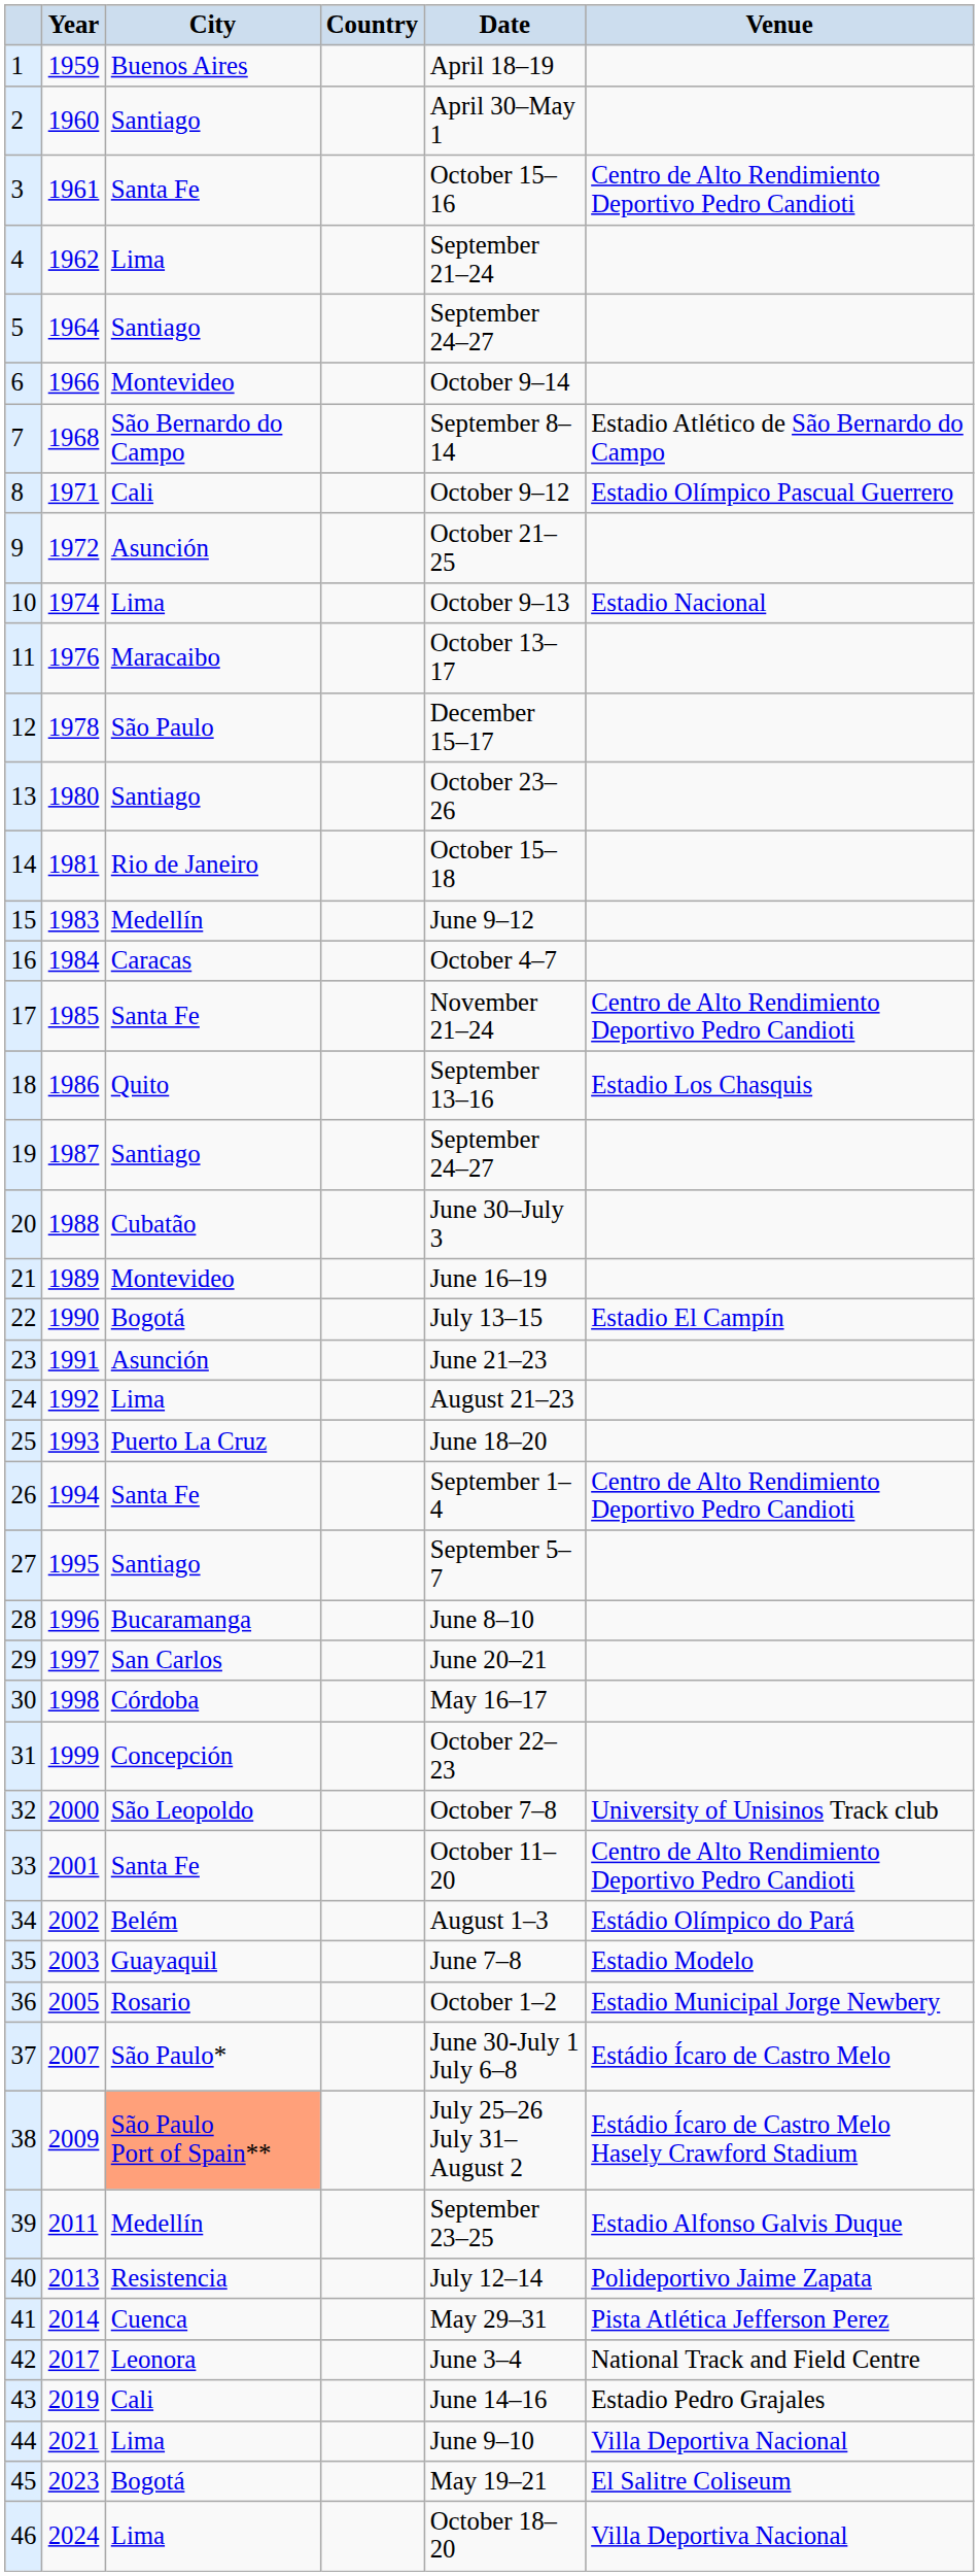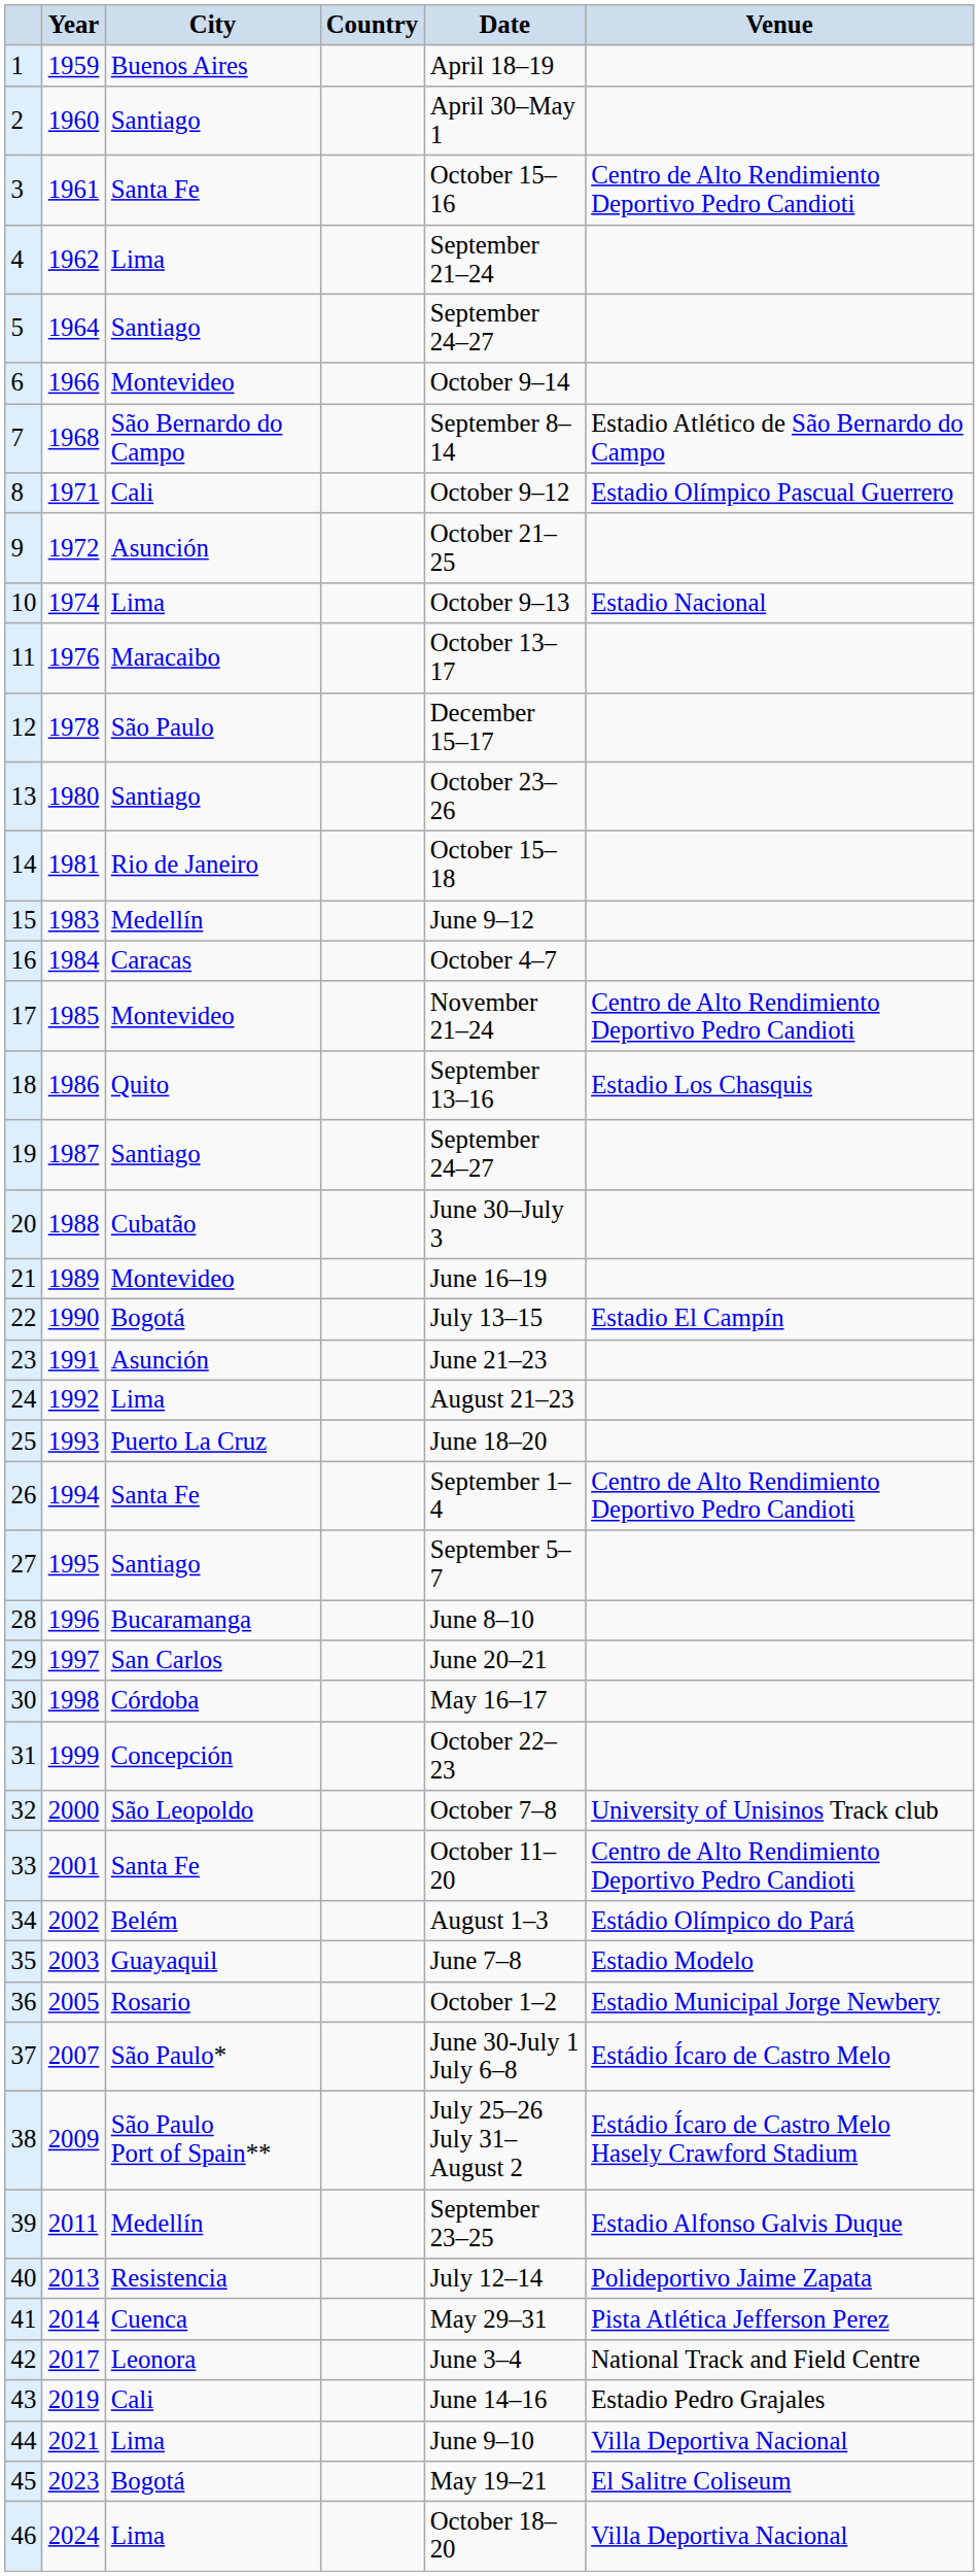 <table class="wikitable" align="center">
 <tr>
 <th style="background-color: #CCDDEE;"></th>
 <th style="background-color: #CCDDEE;">Year</th>
 <th style="background-color: #CCDDEE;">City</th>
 <th style="background-color: #CCDDEE;">Country</th>
 <th style="background-color: #CCDDEE;">Date</th>
 <th style="background-color: #CCDDEE;">Venue</th>
 </tr>
 <tr>
 <td bgcolor=DDEEFF>1</td>
 <td><a href='#'>1959</a></td>
 <td><a href='#'>Buenos Aires</a></td>
 <td></td>
 <td>April 18–19</td>
 <td></td>
 </tr>
 <tr>
 <td bgcolor=DDEEFF>2</td>
 <td><a href='#'>1960</a></td>
 <td><a href='#'>Santiago</a></td>
 <td></td>
 <td>April 30–May 1</td>
 <td></td>
 </tr>
 <tr>
 <td bgcolor=DDEEFF>3</td>
 <td><a href='#'>1961</a></td>
 <td><a href='#'>Santa Fe</a></td>
 <td></td>
 <td>October 15–16</td>
 <td><a href='#'>Centro de Alto Rendimiento Deportivo Pedro Candioti</a></td>
 </tr>
 <tr>
 <td bgcolor=DDEEFF>4</td>
 <td><a href='#'>1962</a></td>
 <td><a href='#'>Lima</a></td>
 <td></td>
 <td>September 21–24</td>
 <td></td>
 </tr>
 <tr>
 <td bgcolor=DDEEFF>5</td>
 <td><a href='#'>1964</a></td>
 <td><a href='#'>Santiago</a></td>
 <td></td>
 <td>September 24–27</td>
 <td></td>
 </tr>
 <tr>
 <td bgcolor=DDEEFF>6</td>
 <td><a href='#'>1966</a></td>
 <td><a href='#'>Montevideo</a></td>
 <td></td>
 <td>October 9–14</td>
 <td></td>
 </tr>
 <tr>
 <td bgcolor=DDEEFF>7</td>
 <td><a href='#'>1968</a></td>
 <td><a href='#'>São Bernardo do Campo</a></td>
 <td></td>
 <td>September 8–14</td>
 <td>Estadio Atlético de <a href='#'>São Bernardo do Campo</a></td>
 </tr>
 <tr>
 <td bgcolor=DDEEFF>8</td>
 <td><a href='#'>1971</a></td>
 <td><a href='#'>Cali</a></td>
 <td></td>
 <td>October 9–12</td>
 <td><a href='#'>Estadio Olímpico Pascual Guerrero</a></td>
 </tr>
 <tr>
 <td bgcolor=DDEEFF>9</td>
 <td><a href='#'>1972</a></td>
 <td><a href='#'>Asunción</a></td>
 <td></td>
 <td>October 21–25</td>
 <td></td>
 </tr>
 <tr>
 <td bgcolor=DDEEFF>10</td>
 <td><a href='#'>1974</a></td>
 <td><a href='#'>Lima</a></td>
 <td></td>
 <td>October 9–13</td>
 <td><a href='#'>Estadio Nacional</a></td>
 </tr>
 <tr>
 <td bgcolor=DDEEFF>11</td>
 <td><a href='#'>1976</a></td>
 <td><a href='#'>Maracaibo</a></td>
 <td></td>
 <td>October 13–17</td>
 <td></td>
 </tr>
 <tr>
 <td bgcolor=DDEEFF>12</td>
 <td><a href='#'>1978</a></td>
 <td><a href='#'>São Paulo</a></td>
 <td></td>
 <td>December 15–17</td>
 <td></td>
 </tr>
 <tr>
 <td bgcolor=DDEEFF>13</td>
 <td><a href='#'>1980</a></td>
 <td><a href='#'>Santiago</a></td>
 <td></td>
 <td>October 23–26</td>
 <td></td>
 </tr>
 <tr>
 <td bgcolor=DDEEFF>14</td>
 <td><a href='#'>1981</a></td>
 <td><a href='#'>Rio de Janeiro</a></td>
 <td></td>
 <td>October 15–18</td>
 <td></td>
 </tr>
 <tr>
 <td bgcolor=DDEEFF>15</td>
 <td><a href='#'>1983</a></td>
 <td><a href='#'>Medellín</a></td>
 <td></td>
 <td>June 9–12</td>
 <td></td>
 </tr>
 <tr>
 <td bgcolor=DDEEFF>16</td>
 <td><a href='#'>1984</a></td>
 <td><a href='#'>Caracas</a></td>
 <td></td>
 <td>October 4–7</td>
 <td></td>
 </tr>
 <tr>
 <td bgcolor=DDEEFF>17</td>
 <td><a href='#'>1985</a></td>
-<td><a href='#'>Santa Fe</a></td>
+<td><a href='#'>Montevideo</a></td>
 <td></td>
 <td>November 21–24</td>
 <td><a href='#'>Centro de Alto Rendimiento Deportivo Pedro Candioti</a></td>
 </tr>
 <tr>
 <td bgcolor=DDEEFF>18</td>
 <td><a href='#'>1986</a></td>
 <td><a href='#'>Quito</a></td>
 <td></td>
 <td>September 13–16</td>
 <td><a href='#'>Estadio Los Chasquis</a></td>
 </tr>
 <tr>
 <td bgcolor=DDEEFF>19</td>
 <td><a href='#'>1987</a></td>
 <td><a href='#'>Santiago</a></td>
 <td></td>
 <td>September 24–27</td>
 <td></td>
 </tr>
 <tr>
 <td bgcolor=DDEEFF>20</td>
 <td><a href='#'>1988</a></td>
 <td><a href='#'>Cubatão</a></td>
 <td></td>
 <td>June 30–July 3</td>
 <td></td>
 </tr>
 <tr>
 <td bgcolor=DDEEFF>21</td>
 <td><a href='#'>1989</a></td>
 <td><a href='#'>Montevideo</a></td>
 <td></td>
 <td>June 16–19</td>
 <td></td>
 </tr>
 <tr>
 <td bgcolor=DDEEFF>22</td>
 <td><a href='#'>1990</a></td>
 <td><a href='#'>Bogotá</a></td>
 <td></td>
 <td>July 13–15</td>
 <td><a href='#'>Estadio El Campín</a></td>
 </tr>
 <tr>
 <td bgcolor=DDEEFF>23</td>
 <td><a href='#'>1991</a></td>
 <td><a href='#'>Asunción</a></td>
 <td></td>
 <td>June 21–23</td>
 <td></td>
 </tr>
 <tr>
 <td bgcolor=DDEEFF>24</td>
 <td><a href='#'>1992</a></td>
 <td><a href='#'>Lima</a></td>
 <td></td>
 <td>August 21–23</td>
 <td></td>
 </tr>
 <tr>
 <td bgcolor=DDEEFF>25</td>
 <td><a href='#'>1993</a></td>
 <td><a href='#'>Puerto La Cruz</a></td>
 <td></td>
 <td>June 18–20</td>
 <td></td>
 </tr>
 <tr>
 <td bgcolor=DDEEFF>26</td>
 <td><a href='#'>1994</a></td>
 <td><a href='#'>Santa Fe</a></td>
 <td></td>
 <td>September 1–4</td>
 <td><a href='#'>Centro de Alto Rendimiento Deportivo Pedro Candioti</a></td>
 </tr>
 <tr>
 <td bgcolor=DDEEFF>27</td>
 <td><a href='#'>1995</a></td>
 <td><a href='#'>Santiago</a></td>
 <td></td>
 <td>September 5–7</td>
 <td></td>
 </tr>
 <tr>
 <td bgcolor=DDEEFF>28</td>
 <td><a href='#'>1996</a></td>
 <td><a href='#'>Bucaramanga</a></td>
 <td></td>
 <td>June 8–10</td>
 <td></td>
 </tr>
 <tr>
 <td bgcolor=DDEEFF>29</td>
 <td><a href='#'>1997</a></td>
 <td><a href='#'>San Carlos</a></td>
 <td></td>
 <td>June 20–21</td>
 <td></td>
 </tr>
 <tr>
 <td bgcolor=DDEEFF>30</td>
 <td><a href='#'>1998</a></td>
 <td><a href='#'>Córdoba</a></td>
 <td></td>
 <td>May 16–17</td>
 <td></td>
 </tr>
 <tr>
 <td bgcolor=DDEEFF>31</td>
 <td><a href='#'>1999</a></td>
 <td><a href='#'>Concepción</a></td>
 <td></td>
 <td>October 22–23</td>
 <td></td>
 </tr>
 <tr>
 <td bgcolor=DDEEFF>32</td>
 <td><a href='#'>2000</a></td>
 <td><a href='#'>São Leopoldo</a></td>
 <td></td>
 <td>October 7–8</td>
 <td><a href='#'>University of Unisinos</a> Track club</td>
 </tr>
 <tr>
 <td bgcolor=DDEEFF>33</td>
 <td><a href='#'>2001</a></td>
 <td><a href='#'>Santa Fe</a></td>
 <td></td>
 <td>October 11–20</td>
 <td><a href='#'>Centro de Alto Rendimiento Deportivo Pedro Candioti</a></td>
 </tr>
 <tr>
 <td bgcolor=DDEEFF>34</td>
 <td><a href='#'>2002</a></td>
 <td><a href='#'>Belém</a></td>
 <td></td>
 <td>August 1–3</td>
 <td><a href='#'>Estádio Olímpico do Pará</a></td>
 </tr>
 <tr>
 <td bgcolor=DDEEFF>35</td>
 <td><a href='#'>2003</a></td>
 <td><a href='#'>Guayaquil</a></td>
 <td></td>
 <td>June 7–8</td>
 <td><a href='#'>Estadio Modelo</a></td>
 </tr>
 <tr>
 <td bgcolor=DDEEFF>36</td>
 <td><a href='#'>2005</a></td>
 <td><a href='#'>Rosario</a></td>
 <td></td>
 <td>October 1–2</td>
 <td><a href='#'>Estadio Municipal Jorge Newbery</a></td>
 </tr>
 <tr>
 <td bgcolor=DDEEFF>37</td>
 <td><a href='#'>2007</a></td>
 <td><a href='#'>São Paulo</a>*</td>
 <td></td>
 <td>June 30-July 1 <br> July 6–8</td>
 <td><a href='#'>Estádio Ícaro de Castro Melo</a></td>
 </tr>
 <tr>
 <td bgcolor=DDEEFF>38</td>
 <td><a href='#'>2009</a></td>
-<td style="background: lightsalmon;"><a href='#'>São Paulo</a> <br> <a href='#'>Port of Spain</a>**</td>
+<td><a href='#'>São Paulo</a> <br> <a href='#'>Port of Spain</a>**</td>
 <td> <br> </td>
 <td>July 25–26 <br> July 31–August 2</td>
 <td><a href='#'>Estádio Ícaro de Castro Melo</a> <br> <a href='#'>Hasely Crawford Stadium</a></td>
 </tr>
 <tr>
 <td bgcolor=DDEEFF>39</td>
 <td><a href='#'>2011</a></td>
 <td><a href='#'>Medellín</a></td>
 <td></td>
 <td>September 23–25</td>
 <td><a href='#'>Estadio Alfonso Galvis Duque</a></td>
 </tr>
 <tr>
 <td bgcolor=DDEEFF>40</td>
 <td><a href='#'>2013</a></td>
 <td><a href='#'>Resistencia</a></td>
 <td></td>
 <td>July 12–14</td>
 <td><a href='#'>Polideportivo Jaime Zapata</a></td>
 </tr>
 <tr>
 <td bgcolor=DDEEFF>41</td>
 <td><a href='#'>2014</a></td>
 <td><a href='#'>Cuenca</a></td>
 <td></td>
 <td>May 29–31</td>
 <td><a href='#'>Pista Atlética Jefferson Perez</a></td>
 </tr>
 <tr>
 <td bgcolor=DDEEFF>42</td>
 <td><a href='#'>2017</a></td>
 <td><a href='#'>Leonora</a></td>
 <td></td>
 <td>June 3–4</td>
 <td>National Track and Field Centre</td>
 </tr>
 <tr>
 <td bgcolor=DDEEFF>43</td>
 <td><a href='#'>2019</a></td>
 <td><a href='#'>Cali</a></td>
 <td></td>
 <td>June 14–16</td>
 <td>Estadio Pedro Grajales</td>
 </tr>
 <tr>
 <td bgcolor=DDEEFF>44</td>
 <td><a href='#'>2021</a></td>
 <td><a href='#'>Lima</a></td>
 <td></td>
 <td>June 9–10</td>
 <td><a href='#'>Villa Deportiva Nacional</a></td>
 </tr>
 <tr>
 <td bgcolor=DDEEFF>45</td>
 <td><a href='#'>2023</a></td>
 <td><a href='#'>Bogotá</a></td>
 <td></td>
 <td>May 19–21</td>
 <td><a href='#'>El Salitre Coliseum</a></td>
 </tr>
 <tr>
 <td bgcolor=DDEEFF>46</td>
 <td><a href='#'>2024</a></td>
 <td><a href='#'>Lima</a></td>
 <td></td>
 <td>October 18–20</td>
 <td><a href='#'>Villa Deportiva Nacional</a></td>
 </tr>
 </table>
